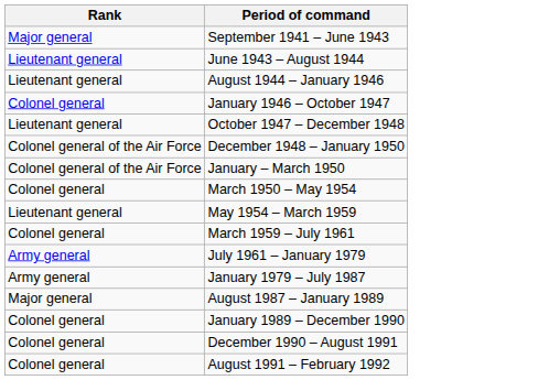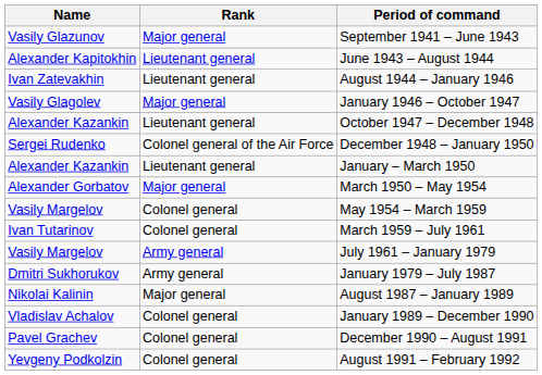 <table class="wikitable">
 <tr>
+<th>Name</th>
 <th>Rank</th>
 <th>Period of command</th>
 </tr>
 <tr>
+<td><a href='#'>Vasily Glazunov</a></td>
 <td><a href='#'>Major general</a></td>
 <td>September 1941 – June 1943</td>
 </tr>
 <tr>
+<td><a href='#'>Alexander Kapitokhin</a></td>
 <td><a href='#'>Lieutenant general</a></td>
 <td>June 1943 – August 1944</td>
 </tr>
 <tr>
+<td><a href='#'>Ivan Zatevakhin</a></td>
 <td>Lieutenant general</td>
 <td>August 1944 – January 1946</td>
 </tr>
 <tr>
-<td><a href='#'>Colonel general</a></td>
+<td><a href='#'>Vasily Glagolev</a></td>
+<td><a href='#'>Major general</a></td>
 <td>January 1946 – October 1947</td>
 </tr>
 <tr>
+<td><a href='#'>Alexander Kazankin</a></td>
 <td>Lieutenant general</td>
 <td>October 1947 – December 1948</td>
 </tr>
 <tr>
+<td><a href='#'>Sergei Rudenko</a></td>
 <td>Colonel general of the Air Force</td>
 <td>December 1948 – January 1950</td>
 </tr>
 <tr>
-<td>Colonel general of the Air Force</td>
+<td><a href='#'>Alexander Kazankin</a></td>
+<td>Lieutenant general</td>
 <td>January – March 1950</td>
 </tr>
 <tr>
-<td>Colonel general</td>
+<td><a href='#'>Alexander Gorbatov</a></td>
+<td><a href='#'>Major general</a></td>
 <td>March 1950 – May 1954</td>
 </tr>
 <tr>
-<td>Lieutenant general</td>
+<td><a href='#'>Vasily Margelov</a></td>
+<td>Colonel general</td>
 <td>May 1954 – March 1959</td>
 </tr>
 <tr>
+<td><a href='#'>Ivan Tutarinov</a></td>
 <td>Colonel general</td>
 <td>March 1959 – July 1961</td>
 </tr>
 <tr>
+<td><a href='#'>Vasily Margelov</a></td>
 <td><a href='#'>Army general</a></td>
 <td>July 1961 – January 1979</td>
 </tr>
 <tr>
+<td><a href='#'>Dmitri Sukhorukov</a></td>
 <td>Army general</td>
 <td>January 1979 – July 1987</td>
 </tr>
 <tr>
+<td><a href='#'>Nikolai Kalinin</a></td>
 <td>Major general</td>
 <td>August 1987 – January 1989</td>
 </tr>
 <tr>
+<td><a href='#'>Vladislav Achalov</a></td>
 <td>Colonel general</td>
 <td>January 1989 – December 1990</td>
 </tr>
 <tr>
+<td><a href='#'>Pavel Grachev</a></td>
 <td>Colonel general</td>
 <td>December 1990 – August 1991</td>
 </tr>
 <tr>
+<td><a href='#'>Yevgeny Podkolzin</a></td>
 <td>Colonel general</td>
 <td>August 1991 – February 1992</td>
 </tr>
 </table>
